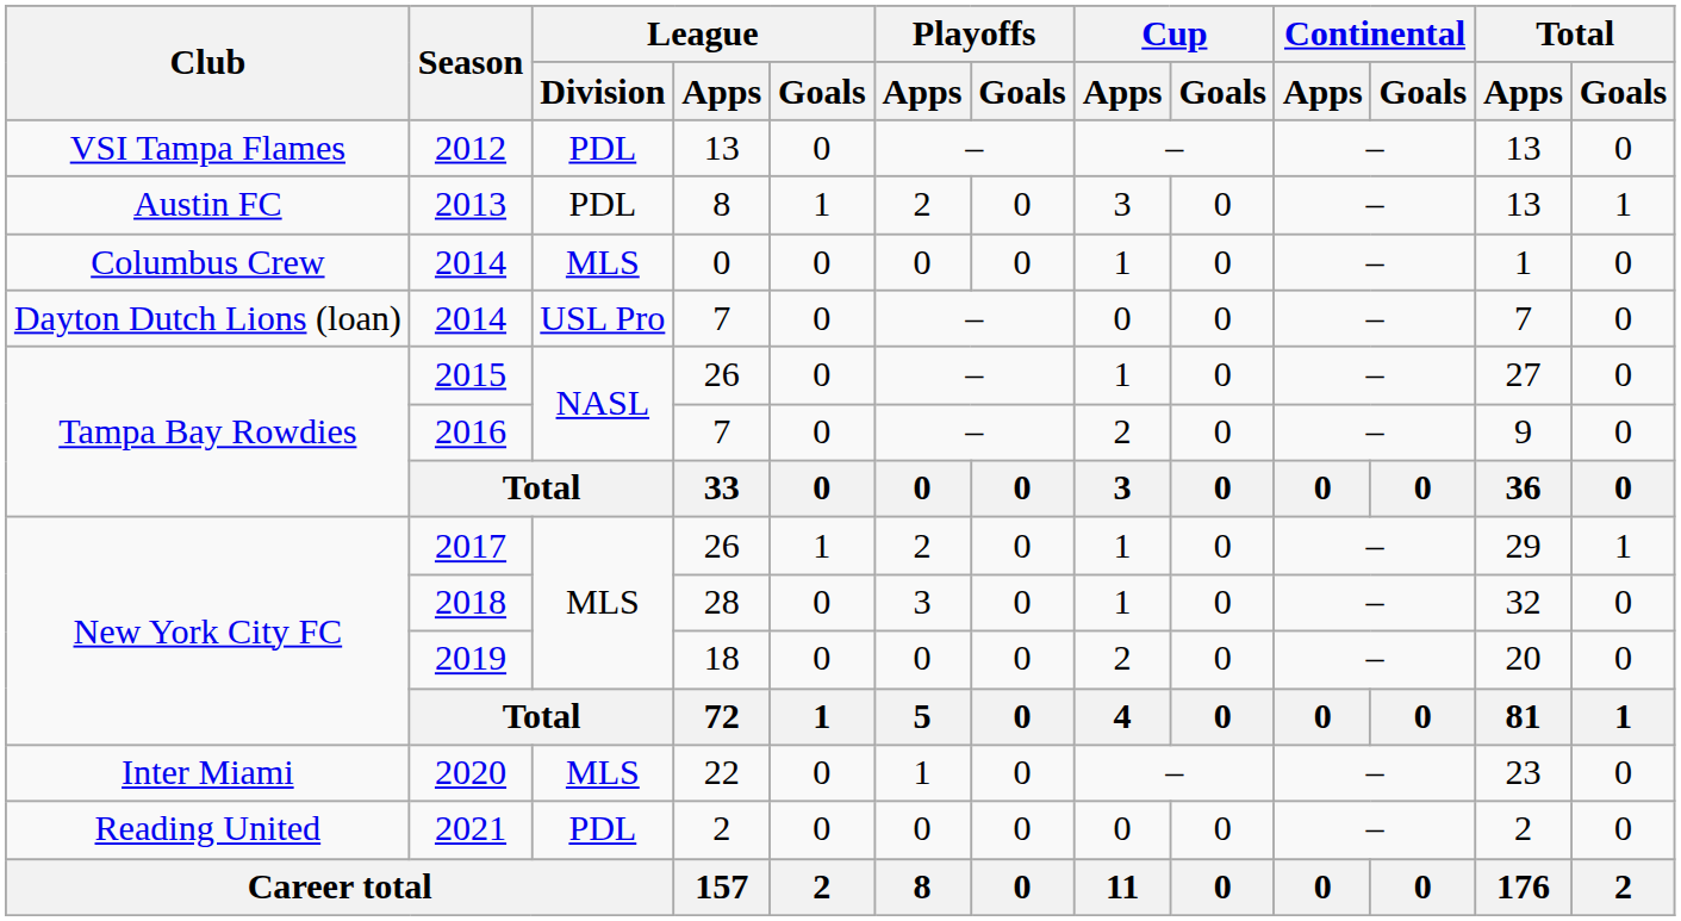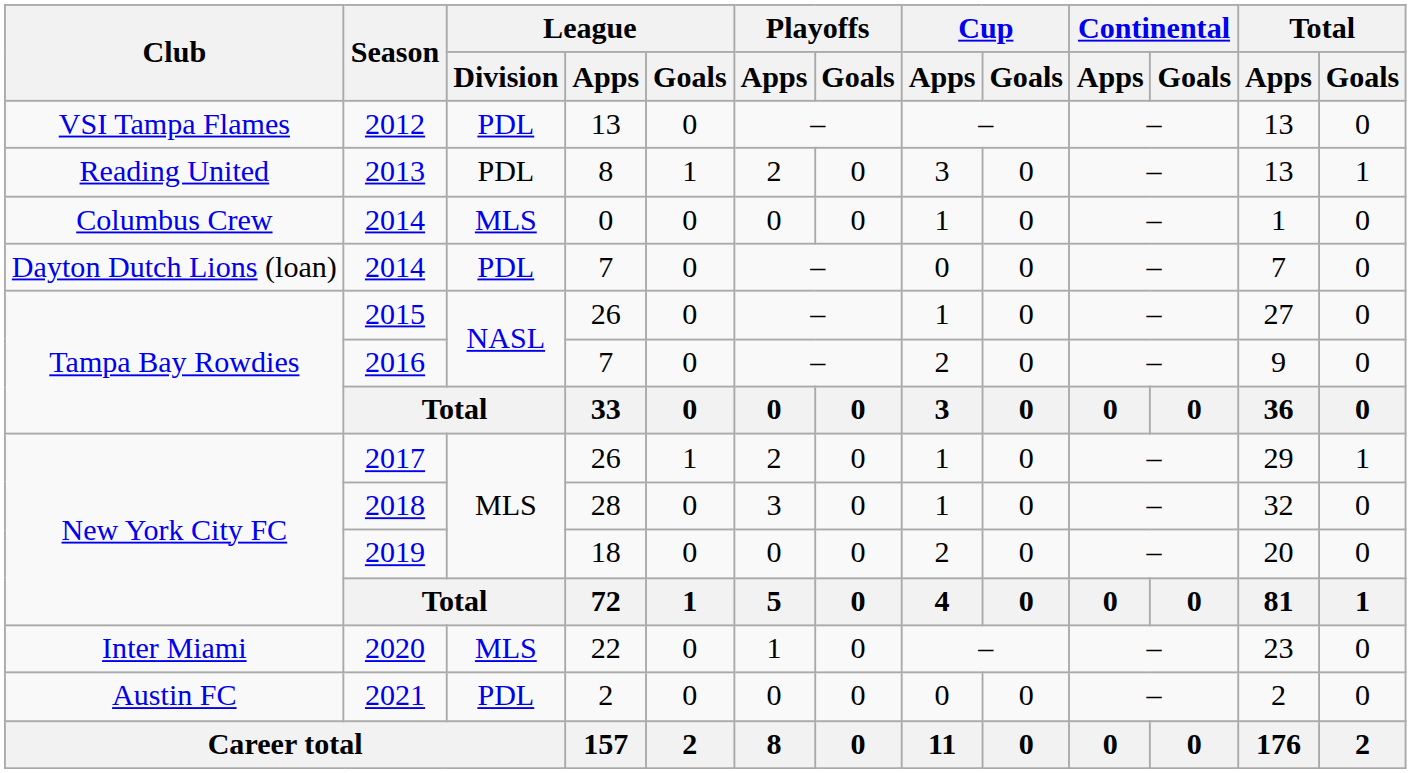 <table class="wikitable" style="text-align: center;">
 <tr>
 <th rowspan=2>Club</th>
 <th rowspan=2>Season</th>
 <th colspan=3>League</th>
 <th colspan=2>Playoffs</th>
 <th colspan=2><a href='#'>Cup</a></th>
 <th colspan=2><a href='#'>Continental</a></th>
 <th colspan=2>Total</th>
 </tr>
 <tr>
 <th>Division</th>
 <th>Apps</th>
 <th>Goals</th>
 <th>Apps</th>
 <th>Goals</th>
 <th>Apps</th>
 <th>Goals</th>
 <th>Apps</th>
 <th>Goals</th>
 <th>Apps</th>
 <th>Goals</th>
 </tr>
 <tr>
 <td><a href='#'>VSI Tampa Flames</a></td>
 <td><a href='#'>2012</a></td>
 <td><a href='#'>PDL</a></td>
 <td>13</td>
 <td>0</td>
 <td colspan=2>–</td>
 <td colspan=2>–</td>
 <td colspan=2>–</td>
 <td>13</td>
 <td>0</td>
 </tr>
 <tr>
-<td><a href='#'>Austin FC</a></td>
+<td><a href='#'>Reading United</a></td>
 <td><a href='#'>2013</a></td>
 <td>PDL</td>
 <td>8</td>
 <td>1</td>
 <td>2</td>
 <td>0</td>
 <td>3</td>
 <td>0</td>
 <td colspan=2>–</td>
 <td>13</td>
 <td>1</td>
 </tr>
 <tr>
 <td><a href='#'>Columbus Crew</a></td>
 <td><a href='#'>2014</a></td>
 <td><a href='#'>MLS</a></td>
 <td>0</td>
 <td>0</td>
 <td>0</td>
 <td>0</td>
 <td>1</td>
 <td>0</td>
 <td colspan=2>–</td>
 <td>1</td>
 <td>0</td>
 </tr>
 <tr>
 <td><a href='#'>Dayton Dutch Lions</a> (loan)</td>
 <td><a href='#'>2014</a></td>
-<td><a href='#'>USL Pro</a></td>
+<td><a href='#'>PDL</a></td>
 <td>7</td>
 <td>0</td>
 <td colspan=2>–</td>
 <td>0</td>
 <td>0</td>
 <td colspan=2>–</td>
 <td>7</td>
 <td>0</td>
 </tr>
 <tr>
 <td rowspan=3><a href='#'>Tampa Bay Rowdies</a></td>
 <td><a href='#'>2015</a></td>
 <td rowspan=2><a href='#'>NASL</a></td>
 <td>26</td>
 <td>0</td>
 <td colspan=2>–</td>
 <td>1</td>
 <td>0</td>
 <td colspan=2>–</td>
 <td>27</td>
 <td>0</td>
 </tr>
 <tr>
 <td><a href='#'>2016</a></td>
 <td>7</td>
 <td>0</td>
 <td colspan=2>–</td>
 <td>2</td>
 <td>0</td>
 <td colspan=2>–</td>
 <td>9</td>
 <td>0</td>
 </tr>
 <tr>
 <th colspan=2>Total</th>
 <th>33</th>
 <th>0</th>
 <th>0</th>
 <th>0</th>
 <th>3</th>
 <th>0</th>
 <th>0</th>
 <th>0</th>
 <th>36</th>
 <th>0</th>
 </tr>
 <tr>
 <td rowspan=4><a href='#'>New York City FC</a></td>
 <td><a href='#'>2017</a></td>
 <td rowspan=3>MLS</td>
 <td>26</td>
 <td>1</td>
 <td>2</td>
 <td>0</td>
 <td>1</td>
 <td>0</td>
 <td colspan=2>–</td>
 <td>29</td>
 <td>1</td>
 </tr>
 <tr>
 <td><a href='#'>2018</a></td>
 <td>28</td>
 <td>0</td>
 <td>3</td>
 <td>0</td>
 <td>1</td>
 <td>0</td>
 <td colspan=2>–</td>
 <td>32</td>
 <td>0</td>
 </tr>
 <tr>
 <td><a href='#'>2019</a></td>
 <td>18</td>
 <td>0</td>
 <td>0</td>
 <td>0</td>
 <td>2</td>
 <td>0</td>
 <td colspan="2">–</td>
 <td>20</td>
 <td>0</td>
 </tr>
 <tr>
 <th colspan=2>Total</th>
 <th>72</th>
 <th>1</th>
 <th>5</th>
 <th>0</th>
 <th>4</th>
 <th>0</th>
 <th>0</th>
 <th>0</th>
 <th>81</th>
 <th>1</th>
 </tr>
 <tr>
 <td><a href='#'>Inter Miami</a></td>
 <td><a href='#'>2020</a></td>
 <td><a href='#'>MLS</a></td>
 <td>22</td>
 <td>0</td>
 <td>1</td>
 <td>0</td>
 <td colspan="2">–</td>
 <td colspan="2">–</td>
 <td>23</td>
 <td>0</td>
 </tr>
 <tr>
-<td><a href='#'>Reading United</a></td>
+<td><a href='#'>Austin FC</a></td>
 <td><a href='#'>2021</a></td>
 <td><a href='#'>PDL</a></td>
 <td>2</td>
 <td>0</td>
 <td>0</td>
 <td>0</td>
 <td>0</td>
 <td>0</td>
 <td colspan=2>–</td>
 <td>2</td>
 <td>0</td>
 </tr>
 <tr>
 <th colspan=3>Career total</th>
 <th>157</th>
 <th>2</th>
 <th>8</th>
 <th>0</th>
 <th>11</th>
 <th>0</th>
 <th>0</th>
 <th>0</th>
 <th>176</th>
 <th>2</th>
 </tr>
 </table>
